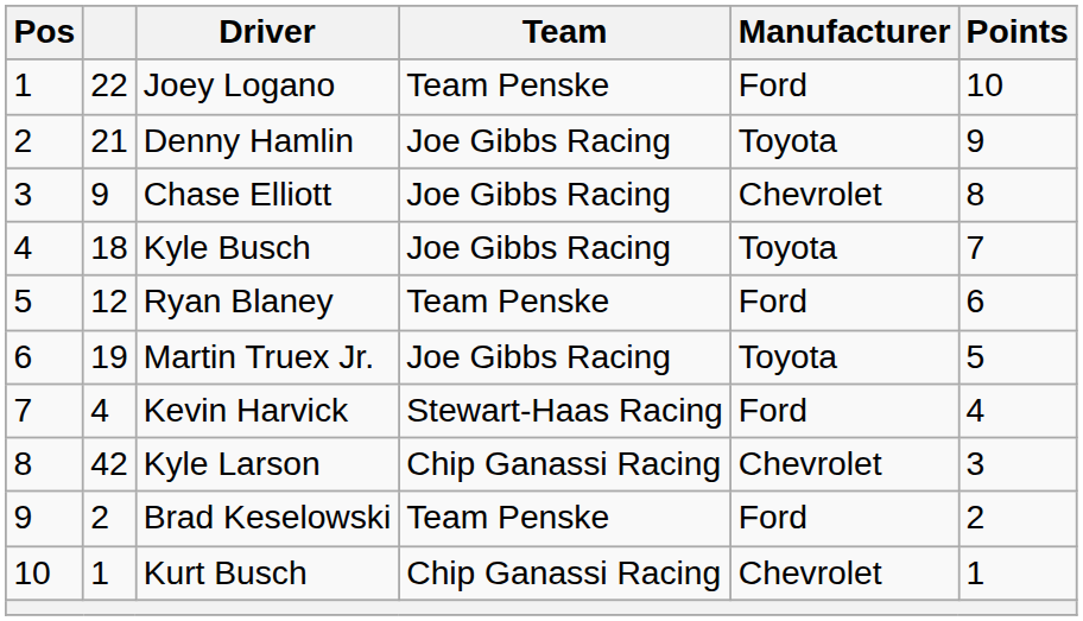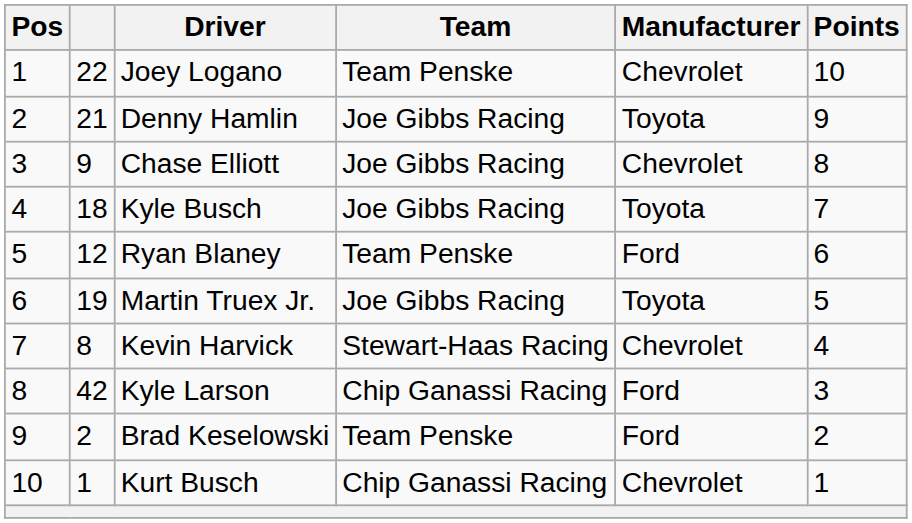 <table class="wikitable" style="font-size:98%">
 <tr>
 <th>Pos</th>
 <th></th>
 <th>Driver</th>
 <th>Team</th>
 <th>Manufacturer</th>
 <th>Points</th>
 </tr>
 <tr>
 <td>1</td>
 <td>22</td>
 <td>Joey Logano</td>
 <td>Team Penske</td>
-<td>Ford</td>
+<td>Chevrolet</td>
 <td>10</td>
 </tr>
 <tr>
 <td>2</td>
 <td>21</td>
 <td>Denny Hamlin</td>
 <td>Joe Gibbs Racing</td>
 <td>Toyota</td>
 <td>9</td>
 </tr>
 <tr>
 <td>3</td>
 <td>9</td>
 <td>Chase Elliott</td>
 <td>Joe Gibbs Racing</td>
 <td>Chevrolet</td>
 <td>8</td>
 </tr>
 <tr>
 <td>4</td>
 <td>18</td>
 <td>Kyle Busch</td>
 <td>Joe Gibbs Racing</td>
 <td>Toyota</td>
 <td>7</td>
 </tr>
 <tr>
 <td>5</td>
 <td>12</td>
 <td>Ryan Blaney</td>
 <td>Team Penske</td>
 <td>Ford</td>
 <td>6</td>
 </tr>
 <tr>
 <td>6</td>
 <td>19</td>
 <td>Martin Truex Jr.</td>
 <td>Joe Gibbs Racing</td>
 <td>Toyota</td>
 <td>5</td>
 </tr>
 <tr>
 <td>7</td>
-<td>4</td>
+<td>8</td>
 <td>Kevin Harvick</td>
 <td>Stewart-Haas Racing</td>
-<td>Ford</td>
+<td>Chevrolet</td>
 <td>4</td>
 </tr>
 <tr>
 <td>8</td>
 <td>42</td>
 <td>Kyle Larson</td>
 <td>Chip Ganassi Racing</td>
-<td>Chevrolet</td>
+<td>Ford</td>
 <td>3</td>
 </tr>
 <tr>
 <td>9</td>
 <td>2</td>
 <td>Brad Keselowski</td>
 <td>Team Penske</td>
 <td>Ford</td>
 <td>2</td>
 </tr>
 <tr>
 <td>10</td>
 <td>1</td>
 <td>Kurt Busch</td>
 <td>Chip Ganassi Racing</td>
 <td>Chevrolet</td>
 <td>1</td>
 </tr>
 <tr>
 <th colspan="6"></th>
 </tr>
 </table>
